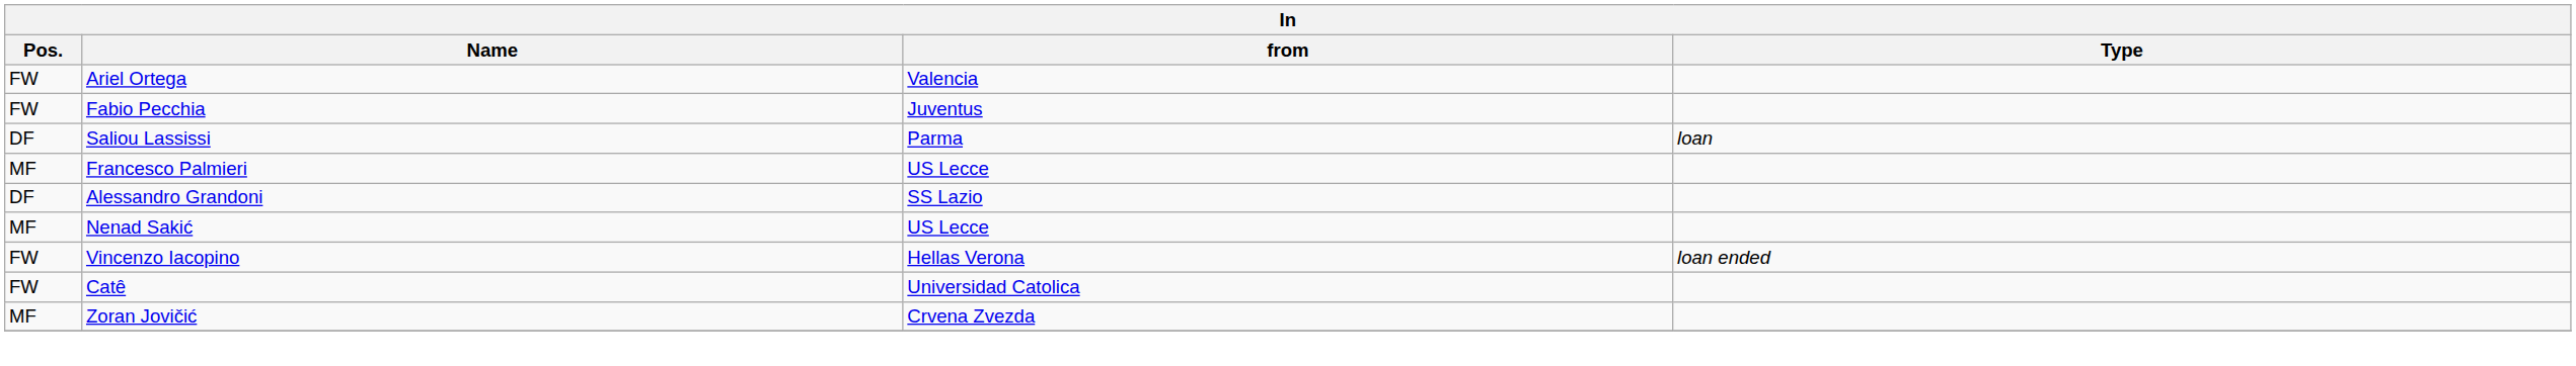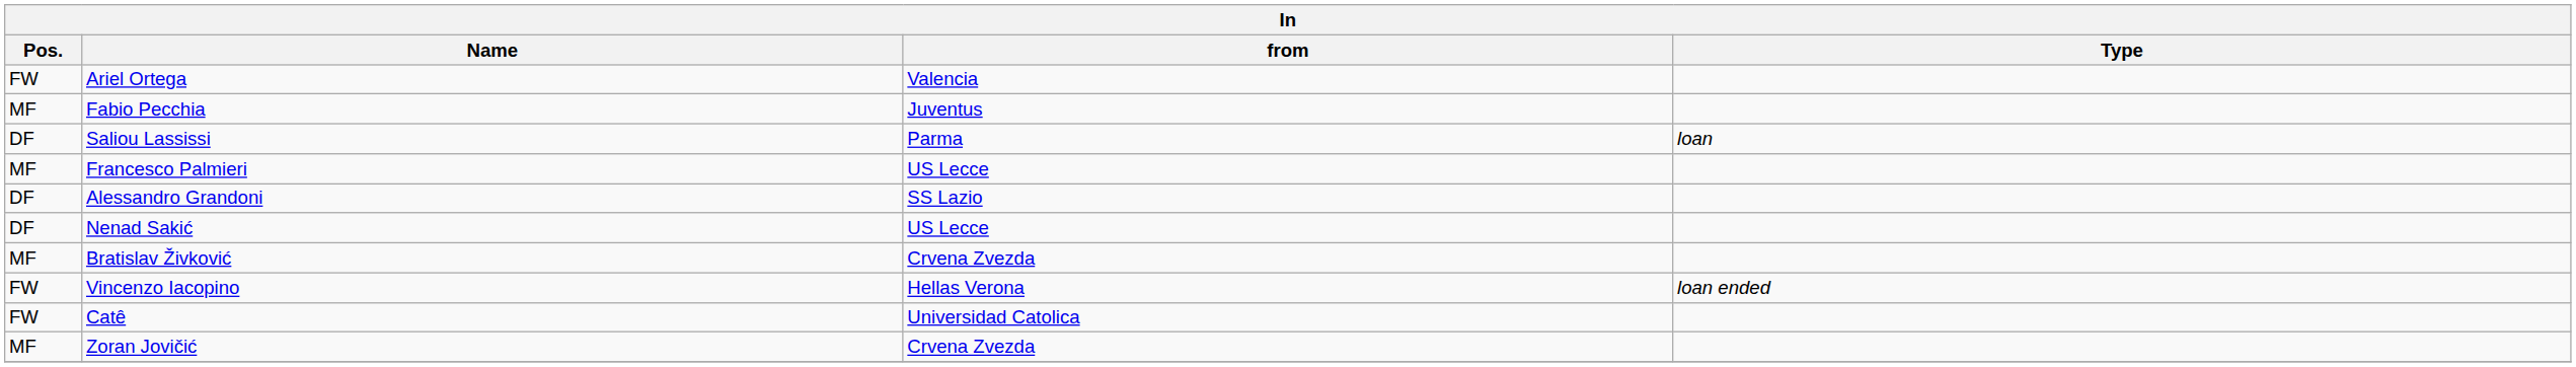 <table class="wikitable" style="font-size:90%;width:99%;">
 <tr>
 <th colspan="4">In</th>
 </tr>
 <tr>
 <th width=3%>Pos.</th>
 <th width=32%>Name</th>
 <th width=30%>from</th>
 <th width=35%>Type</th>
 </tr>
 <tr>
 <td>FW</td>
 <td><a href='#'>Ariel Ortega</a></td>
 <td><a href='#'>Valencia</a></td>
 <td></td>
 </tr>
 <tr>
-<td>FW</td>
+<td>MF</td>
 <td><a href='#'>Fabio Pecchia</a></td>
 <td><a href='#'>Juventus</a></td>
 <td></td>
 </tr>
 <tr>
 <td>DF</td>
 <td><a href='#'>Saliou Lassissi</a></td>
 <td><a href='#'>Parma</a></td>
 <td><em>loan</em></td>
 </tr>
 <tr>
 <td>MF</td>
 <td><a href='#'>Francesco Palmieri</a></td>
 <td><a href='#'>US Lecce</a></td>
 <td></td>
 </tr>
 <tr>
 <td>DF</td>
 <td><a href='#'>Alessandro Grandoni</a></td>
 <td><a href='#'>SS Lazio</a></td>
 <td></td>
 </tr>
 <tr>
-<td>MF</td>
+<td>DF</td>
 <td><a href='#'>Nenad Sakić</a></td>
 <td><a href='#'>US Lecce</a></td>
+<td></td>
+</tr>
+<tr>
+<td>MF</td>
+<td><a href='#'>Bratislav Živković</a></td>
+<td><a href='#'>Crvena Zvezda</a></td>
 <td></td>
 </tr>
 <tr>
 <td>FW</td>
 <td><a href='#'>Vincenzo Iacopino</a></td>
 <td><a href='#'>Hellas Verona</a></td>
 <td><em>loan ended</em></td>
 </tr>
 <tr>
 <td>FW</td>
 <td><a href='#'>Catê</a></td>
 <td><a href='#'>Universidad Catolica</a></td>
 <td></td>
 </tr>
 <tr>
 <td>MF</td>
 <td><a href='#'>Zoran Jovičić</a></td>
 <td><a href='#'>Crvena Zvezda</a></td>
 <td></td>
 </tr>
 <tr>
 </tr>
 </table>
